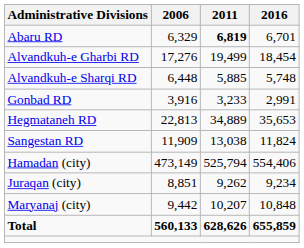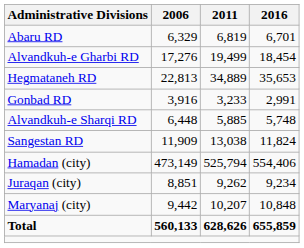 <table class="wikitable">
 <tr>
 <th>Administrative Divisions</th>
 <th>2006</th>
 <th>2011</th>
 <th>2016</th>
 </tr>
 <tr>
 <td><a href='#'>Abaru RD</a></td>
 <td style="text-align: right;">6,329</td>
-<td style="text-align: right;"><strong>6,819</strong></td>
+<td style="text-align: right;">6,819</td>
 <td style="text-align: right;">6,701</td>
 </tr>
 <tr>
 <td><a href='#'>Alvandkuh-e Gharbi RD</a></td>
 <td style="text-align: right;">17,276</td>
 <td style="text-align: right;">19,499</td>
 <td style="text-align: right;">18,454</td>
 </tr>
 <tr>
-<td><a href='#'>Alvandkuh-e Sharqi RD</a></td>
-<td style="text-align: right;">6,448</td>
-<td style="text-align: right;">5,885</td>
-<td style="text-align: right;">5,748</td>
+<td><a href='#'>Hegmataneh RD</a></td>
+<td style="text-align: right;">22,813</td>
+<td style="text-align: right;">34,889</td>
+<td style="text-align: right;">35,653</td>
 </tr>
 <tr>
 <td><a href='#'>Gonbad RD</a></td>
 <td style="text-align: right;">3,916</td>
 <td style="text-align: right;">3,233</td>
 <td style="text-align: right;">2,991</td>
 </tr>
 <tr>
-<td><a href='#'>Hegmataneh RD</a></td>
-<td style="text-align: right;">22,813</td>
-<td style="text-align: right;">34,889</td>
-<td style="text-align: right;">35,653</td>
+<td><a href='#'>Alvandkuh-e Sharqi RD</a></td>
+<td style="text-align: right;">6,448</td>
+<td style="text-align: right;">5,885</td>
+<td style="text-align: right;">5,748</td>
 </tr>
 <tr>
 <td><a href='#'>Sangestan RD</a></td>
 <td style="text-align: right;">11,909</td>
 <td style="text-align: right;">13,038</td>
 <td style="text-align: right;">11,824</td>
 </tr>
 <tr>
 <td><a href='#'>Hamadan</a> (city)</td>
 <td style="text-align: right;">473,149</td>
 <td style="text-align: right;">525,794</td>
 <td style="text-align: right;">554,406</td>
 </tr>
 <tr>
 <td><a href='#'>Juraqan</a> (city)</td>
 <td style="text-align: right;">8,851</td>
 <td style="text-align: right;">9,262</td>
 <td style="text-align: right;">9,234</td>
 </tr>
 <tr>
 <td><a href='#'>Maryanaj</a> (city)</td>
 <td style="text-align: right;">9,442</td>
 <td style="text-align: right;">10,207</td>
 <td style="text-align: right;">10,848</td>
 </tr>
 <tr>
 <td><strong>Total</strong></td>
 <td style="text-align: right;"><strong>560,133</strong></td>
 <td style="text-align: right;"><strong>628,626</strong></td>
 <td style="text-align: right;"><strong>655,859</strong></td>
 </tr>
 <tr>
 <td colspan=4></td>
 </tr>
 </table>
